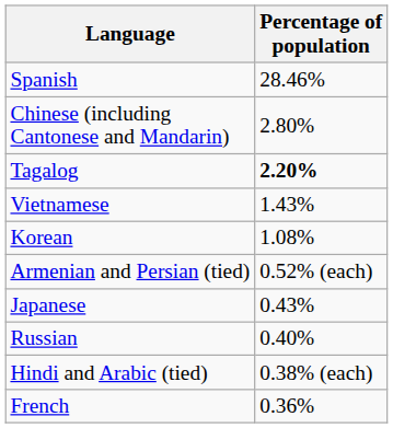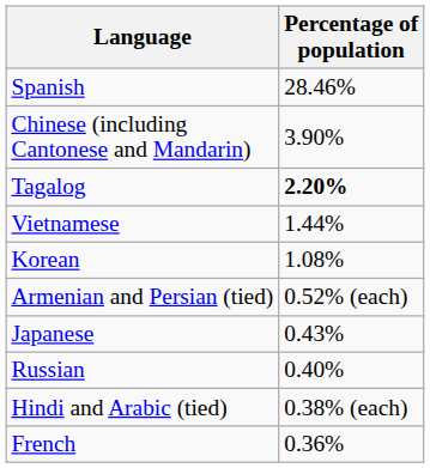 <table class="wikitable sortable" style="margin-left:1em; float:right">
 <tr>
 <th>Language</th>
 <th>Percentage of<br>population</th>
 </tr>
 <tr>
 <td><a href='#'>Spanish</a></td>
 <td>28.46%</td>
 </tr>
 <tr>
 <td><a href='#'>Chinese</a> (including<br><a href='#'>Cantonese</a> and <a href='#'>Mandarin</a>)</td>
-<td>2.80%</td>
+<td>3.90%</td>
 </tr>
 <tr>
 <td><a href='#'>Tagalog</a></td>
 <td><strong>2.20%</strong></td>
 </tr>
 <tr>
 <td><a href='#'>Vietnamese</a></td>
-<td>1.43%</td>
+<td>1.44%</td>
 </tr>
 <tr>
 <td><a href='#'>Korean</a></td>
 <td>1.08%</td>
 </tr>
 <tr>
 <td><a href='#'>Armenian</a> and <a href='#'>Persian</a> (tied)</td>
 <td>0.52% (each)</td>
 </tr>
 <tr>
 <td><a href='#'>Japanese</a></td>
 <td>0.43%</td>
 </tr>
 <tr>
 <td><a href='#'>Russian</a></td>
 <td>0.40%</td>
 </tr>
 <tr>
 <td><a href='#'>Hindi</a> and <a href='#'>Arabic</a> (tied)</td>
 <td>0.38% (each)</td>
 </tr>
 <tr>
 <td><a href='#'>French</a></td>
 <td>0.36%</td>
 </tr>
 </table>
